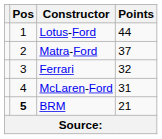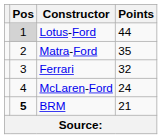 <table class="wikitable" style="font-size: 95%;">
 <tr>
 <th></th>
 <th>Pos</th>
 <th>Constructor</th>
 <th>Points</th>
 </tr>
 <tr>
 <td align="left"></td>
-<td style="text-align:center;">1</td>
+<td style="background: lightgrey; text-align:center;">1</td>
 <td> <a href='#'>Lotus</a>-<a href='#'>Ford</a></td>
 <td style="text-align:left;">44</td>
 </tr>
 <tr>
 <td align="left"></td>
 <td style="text-align:center;">2</td>
 <td> <a href='#'>Matra</a>-<a href='#'>Ford</a></td>
-<td style="text-align:left;">37</td>
+<td style="text-align:left;">35</td>
 </tr>
 <tr>
 <td align="left"></td>
 <td style="text-align:center;">3</td>
 <td> <a href='#'>Ferrari</a></td>
 <td style="text-align:left;">32</td>
 </tr>
 <tr>
 <td align="left"></td>
 <td style="text-align:center;">4</td>
 <td> <a href='#'>McLaren</a>-<a href='#'>Ford</a></td>
-<td style="text-align:left;">31</td>
+<td style="text-align:left;">24</td>
 </tr>
 <tr>
 <td align="left"></td>
 <td style="text-align:center;"><strong>5</strong></td>
 <td> <a href='#'>BRM</a></td>
 <td style="text-align:left;">21</td>
 </tr>
 <tr>
 <th colspan=4>Source: </th>
 </tr>
 </table>
